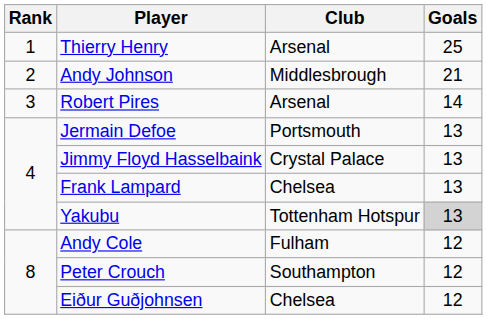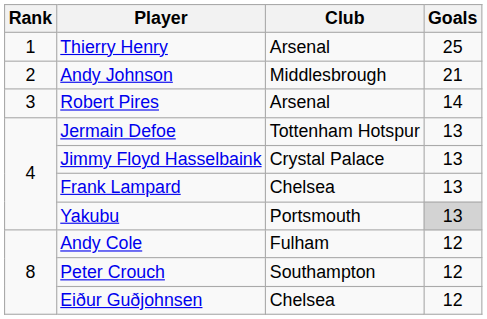 <table class="wikitable">
 <tr>
 <th>Rank</th>
 <th>Player</th>
 <th>Club</th>
 <th>Goals</th>
 </tr>
 <tr>
 <td align=center>1</td>
 <td> <a href='#'>Thierry Henry</a></td>
 <td>Arsenal</td>
 <td align=center>25</td>
 </tr>
 <tr>
 <td align=center>2</td>
 <td> <a href='#'>Andy Johnson</a></td>
 <td>Middlesbrough</td>
 <td align=center>21</td>
 </tr>
 <tr>
 <td align=center>3</td>
 <td> <a href='#'>Robert Pires</a></td>
 <td>Arsenal</td>
 <td align=center>14</td>
 </tr>
 <tr>
 <td rowspan=4 align=center>4</td>
 <td> <a href='#'>Jermain Defoe</a></td>
-<td>Portsmouth</td>
+<td>Tottenham Hotspur</td>
 <td align=center>13</td>
 </tr>
 <tr>
 <td> <a href='#'>Jimmy Floyd Hasselbaink</a></td>
 <td>Crystal Palace</td>
 <td align=center>13</td>
 </tr>
 <tr>
 <td> <a href='#'>Frank Lampard</a></td>
 <td>Chelsea</td>
 <td align=center>13</td>
 </tr>
 <tr>
 <td> <a href='#'>Yakubu</a></td>
-<td>Tottenham Hotspur</td>
+<td>Portsmouth</td>
 <td align=center style="background: lightgrey;">13</td>
 </tr>
 <tr>
 <td rowspan=3 align=center>8</td>
 <td> <a href='#'>Andy Cole</a></td>
 <td>Fulham</td>
 <td align=center>12</td>
 </tr>
 <tr>
 <td> <a href='#'>Peter Crouch</a></td>
 <td>Southampton</td>
 <td align=center>12</td>
 </tr>
 <tr>
 <td> <a href='#'>Eiður Guðjohnsen</a></td>
 <td>Chelsea</td>
 <td align=center>12</td>
 </tr>
 </table>
